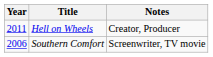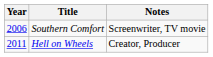 <table class="wikitable">
 <tr>
 <th>Year</th>
 <th>Title</th>
 <th>Notes</th>
 </tr>
 <tr>
+<td><a href='#'>2006</a></td>
+<td><em>Southern Comfort</em></td>
+<td>Screenwriter, TV movie</td>
+</tr>
+<tr>
 <td><a href='#'>2011</a></td>
 <td><em><a href='#'>Hell on Wheels</a></em></td>
 <td>Creator, Producer</td>
 </tr>
-<tr>
-<td><a href='#'>2006</a></td>
-<td><em>Southern Comfort</em></td>
-<td>Screenwriter, TV movie</td>
-</tr>
 </table>
